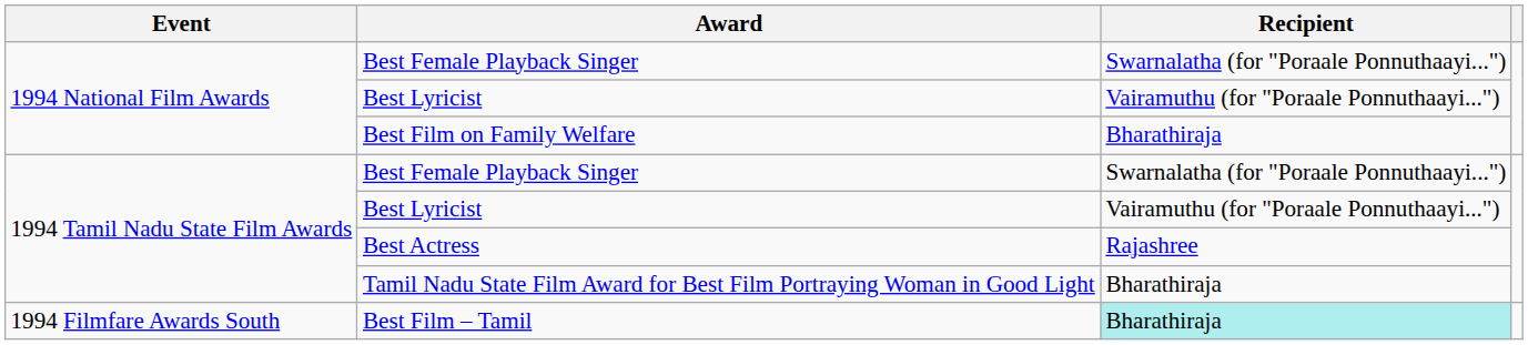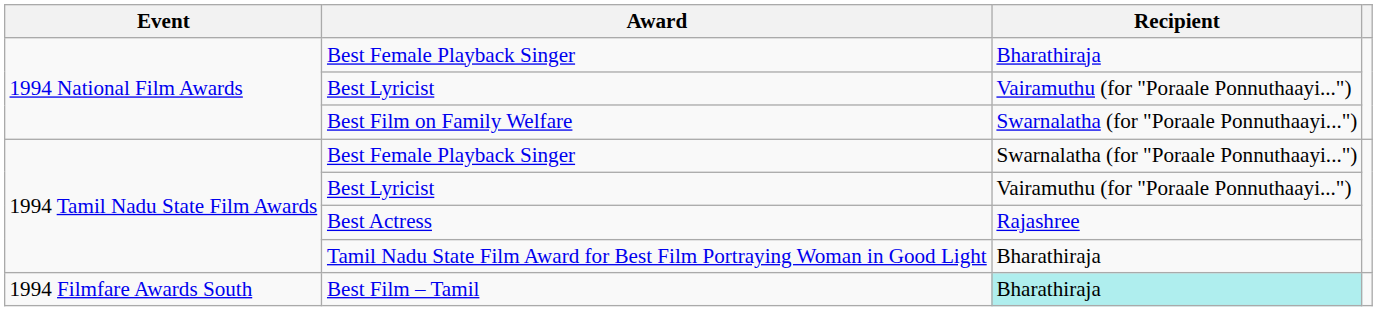 <table class="wikitable">
 <tr>
 <th>Event</th>
 <th>Award</th>
 <th>Recipient</th>
 <th></th>
 </tr>
 <tr>
 <td rowspan="3"><a href='#'>1994 National Film Awards</a></td>
 <td><a href='#'>Best Female Playback Singer</a></td>
-<td><a href='#'>Swarnalatha</a> (for "Poraale Ponnuthaayi...")</td>
+<td><a href='#'>Bharathiraja</a></td>
 <td rowspan="3" style="text-align: center;"></td>
 </tr>
 <tr>
 <td><a href='#'>Best Lyricist</a></td>
 <td><a href='#'>Vairamuthu</a> (for "Poraale Ponnuthaayi...")</td>
 </tr>
 <tr>
 <td><a href='#'>Best Film on Family Welfare</a></td>
-<td><a href='#'>Bharathiraja</a></td>
+<td><a href='#'>Swarnalatha</a> (for "Poraale Ponnuthaayi...")</td>
 </tr>
 <tr>
 <td rowspan="4">1994 <a href='#'>Tamil Nadu State Film Awards</a></td>
 <td><a href='#'>Best Female Playback Singer</a></td>
 <td>Swarnalatha (for "Poraale Ponnuthaayi...")</td>
 <td rowspan="4" style="text-align: center;"></td>
 </tr>
 <tr>
 <td><a href='#'>Best Lyricist</a></td>
 <td>Vairamuthu (for "Poraale Ponnuthaayi...")</td>
 </tr>
 <tr>
 <td><a href='#'>Best Actress</a></td>
 <td><a href='#'>Rajashree</a></td>
 </tr>
 <tr>
 <td><a href='#'>Tamil Nadu State Film Award for Best Film Portraying Woman in Good Light</a></td>
 <td>Bharathiraja</td>
 </tr>
 <tr>
 <td>1994 <a href='#'>Filmfare Awards South</a></td>
 <td><a href='#'>Best Film – Tamil</a></td>
 <td style="background: paleturquoise;">Bharathiraja</td>
 <td style="text-align: center;"></td>
 </tr>
 </table>
